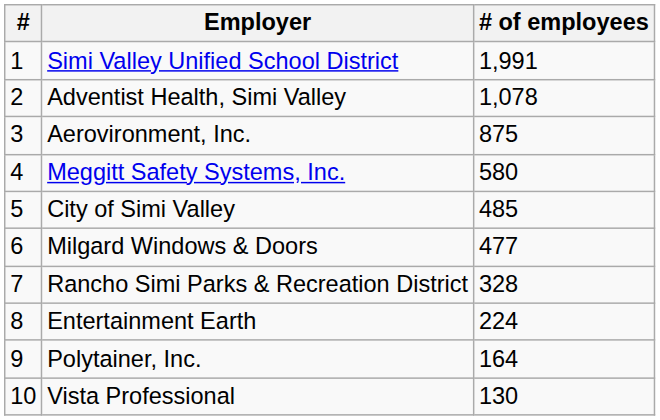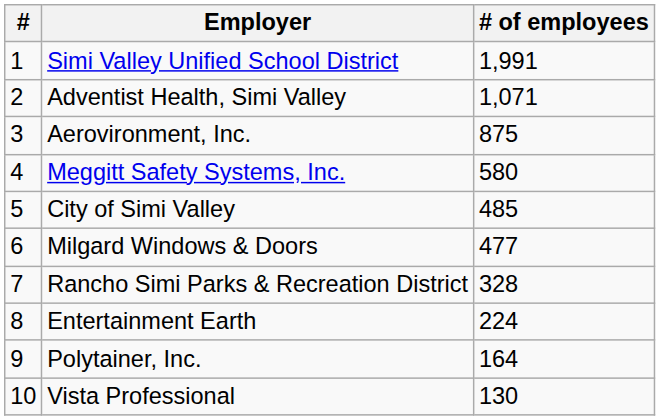 <table class="wikitable">
 <tr>
 <th>#</th>
 <th>Employer</th>
 <th># of employees</th>
 </tr>
 <tr>
 <td>1</td>
 <td><a href='#'>Simi Valley Unified School District</a></td>
 <td>1,991</td>
 </tr>
 <tr>
 <td>2</td>
 <td>Adventist Health, Simi Valley</td>
-<td>1,078</td>
+<td>1,071</td>
 </tr>
 <tr>
 <td>3</td>
 <td>Aerovironment, Inc.</td>
 <td>875</td>
 </tr>
 <tr>
 <td>4</td>
 <td><a href='#'>Meggitt Safety Systems, Inc.</a></td>
 <td>580</td>
 </tr>
 <tr>
 <td>5</td>
 <td>City of Simi Valley</td>
 <td>485</td>
 </tr>
 <tr>
 <td>6</td>
 <td>Milgard Windows & Doors</td>
 <td>477</td>
 </tr>
 <tr>
 <td>7</td>
 <td>Rancho Simi Parks & Recreation District</td>
 <td>328</td>
 </tr>
 <tr>
 <td>8</td>
 <td>Entertainment Earth</td>
 <td>224</td>
 </tr>
 <tr>
 <td>9</td>
 <td>Polytainer, Inc.</td>
 <td>164</td>
 </tr>
 <tr>
 <td>10</td>
 <td>Vista Professional</td>
 <td>130</td>
 </tr>
 </table>
